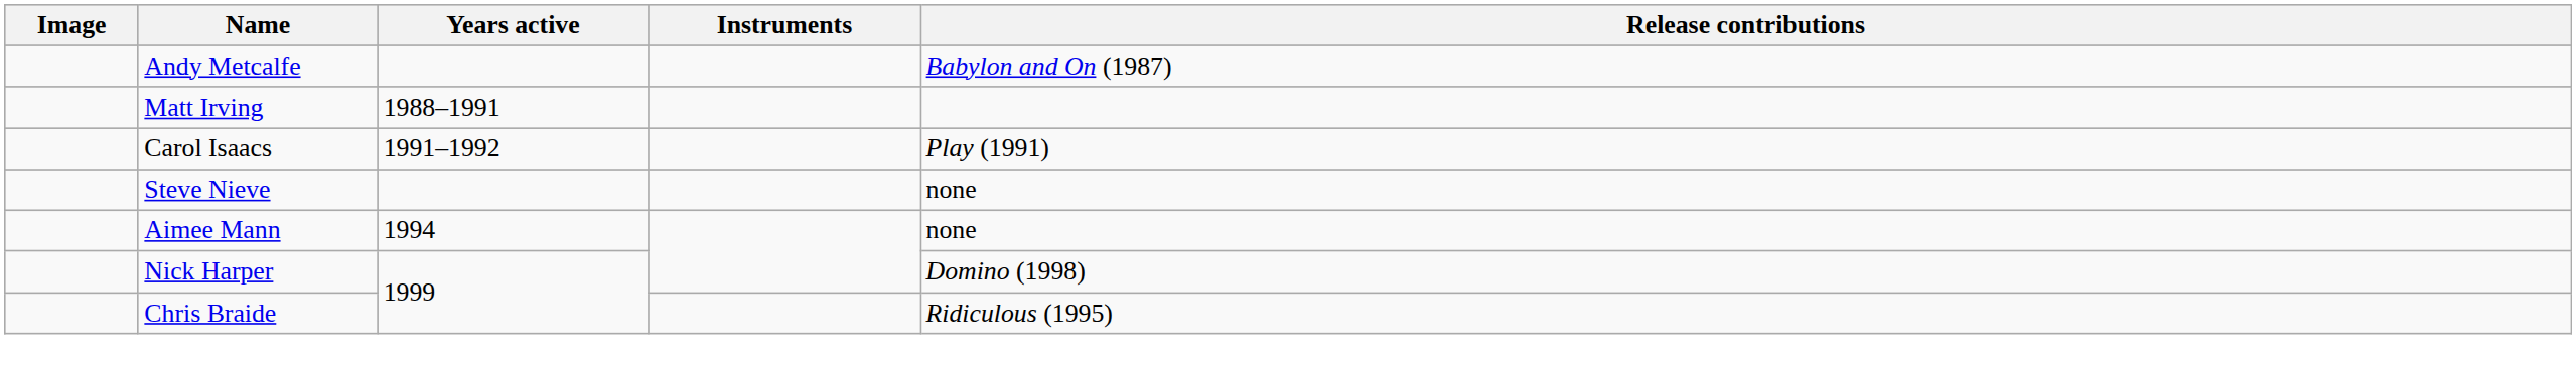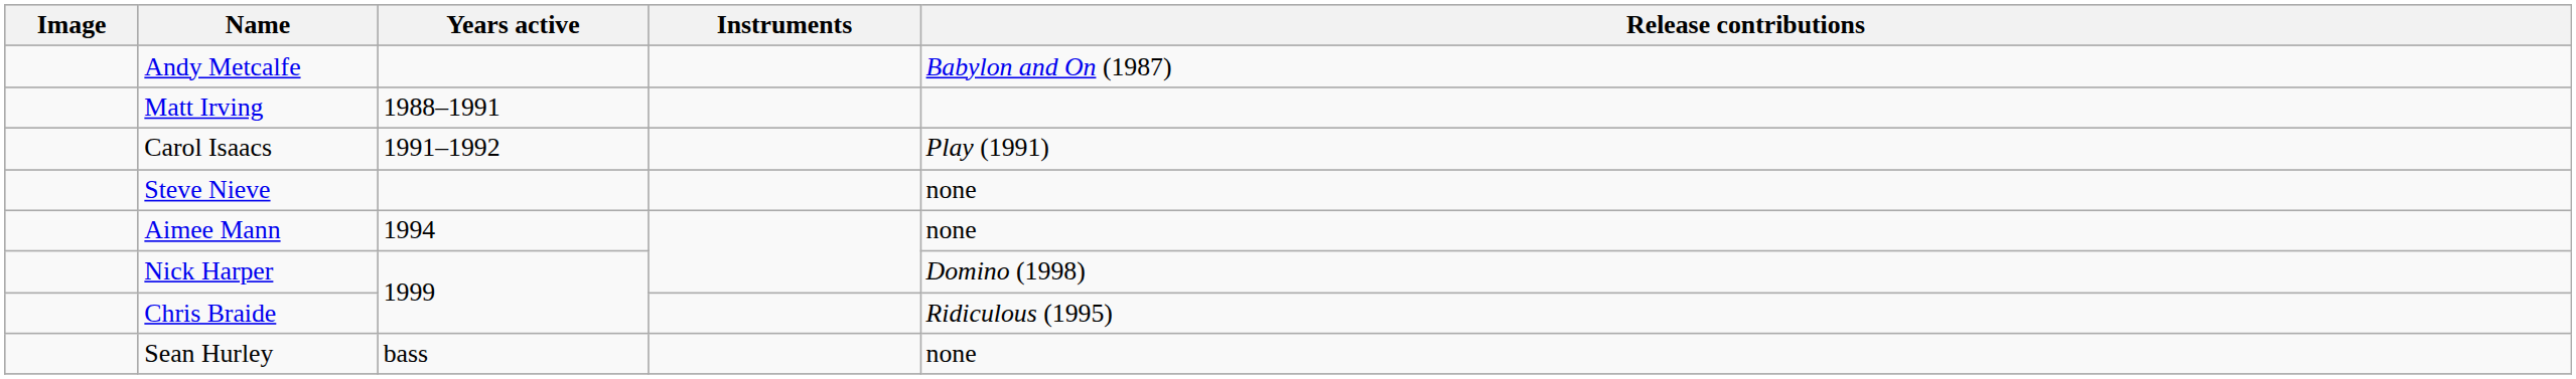 <table class="wikitable" border="1" width=100%>
 <tr>
 <th width="75">Image</th>
 <th width="140">Name</th>
 <th width="160">Years active</th>
 <th width="160">Instruments</th>
 <th>Release contributions</th>
 </tr>
 <tr>
 <td></td>
 <td><a href='#'>Andy Metcalfe</a></td>
 <td></td>
 <td></td>
 <td><em><a href='#'>Babylon and On</a></em> (1987) </td>
 </tr>
 <tr>
 <td></td>
 <td><a href='#'>Matt Irving</a></td>
 <td>1988–1991 </td>
 <td></td>
 <td></td>
 </tr>
 <tr>
 <td></td>
 <td>Carol Isaacs</td>
 <td>1991–1992</td>
 <td></td>
 <td><em>Play</em> (1991)</td>
 </tr>
 <tr>
 <td></td>
 <td><a href='#'>Steve Nieve</a></td>
 <td></td>
 <td></td>
 <td>none</td>
 </tr>
 <tr>
 <td></td>
 <td><a href='#'>Aimee Mann</a></td>
 <td>1994</td>
 <td rowspan="2"></td>
 <td>none</td>
 </tr>
 <tr>
 <td></td>
 <td><a href='#'>Nick Harper</a></td>
 <td rowspan="2">1999</td>
 <td><em>Domino</em> (1998) </td>
 </tr>
 <tr>
 <td></td>
 <td><a href='#'>Chris Braide</a></td>
 <td></td>
 <td><em>Ridiculous</em> (1995)</td>
 </tr>
+<tr>
+<td></td>
+<td>Sean Hurley</td>
+<td>bass</td>
+<td></td>
+<td>none</td>
+</tr>
 </table>
